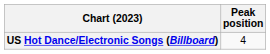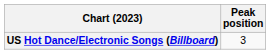 <table class="wikitable plainrowheaders" style="text-align:center">
 <tr>
 <th scope="col">Chart (2023)</th>
 <th scope="col">Peak<br>position</th>
 </tr>
 <tr>
 <th scope="row">US <a href='#'>Hot Dance/Electronic Songs</a> (<em><a href='#'>Billboard</a></em>)</th>
-<td>4</td>
+<td>3</td>
 </tr>
 </table>
